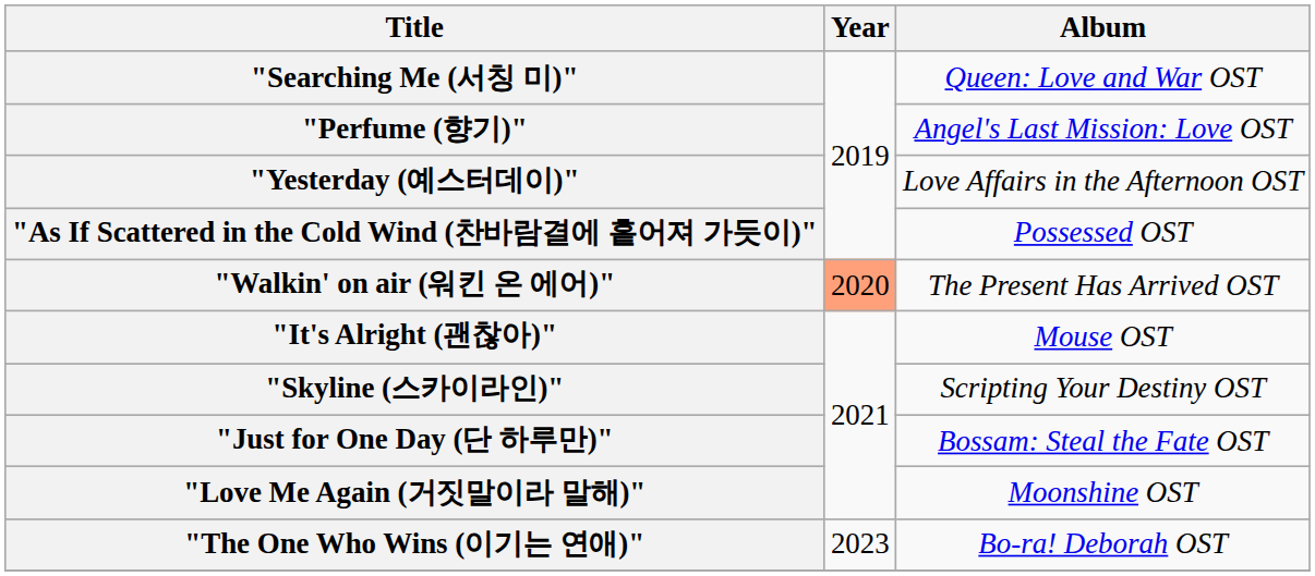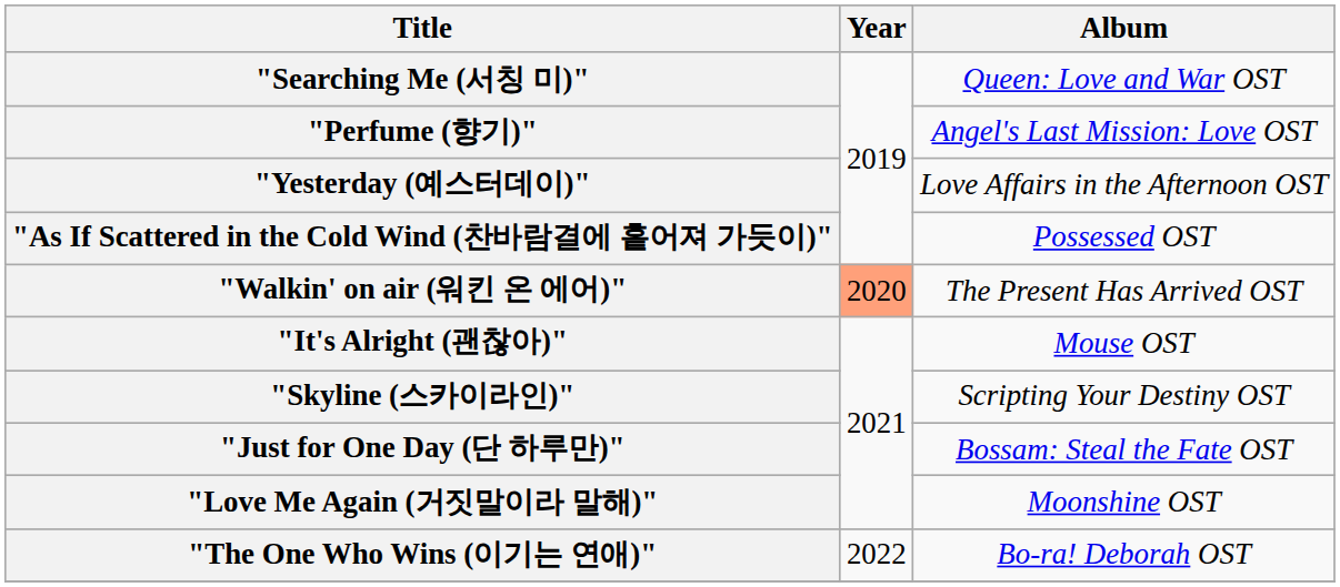 <table class="wikitable plainrowheaders" style="text-align:center;">
 <tr>
 <th scope="col">Title</th>
 <th scope="col">Year</th>
 <th scope="col">Album</th>
 </tr>
 <tr>
 <th scope="row">"Searching Me (서칭 미)"</th>
 <td rowspan="4">2019</td>
 <td><em><a href='#'>Queen: Love and War</a> OST</em></td>
 </tr>
 <tr>
 <th scope="row">"Perfume (향기)"</th>
 <td><em><a href='#'>Angel's Last Mission: Love</a> OST</em></td>
 </tr>
 <tr>
 <th scope="row">"Yesterday (예스터데이)"</th>
 <td><em>Love Affairs in the Afternoon OST</em></td>
 </tr>
 <tr>
 <th scope="row">"As If Scattered in the Cold Wind (찬바람결에 흩어져 가듯이)"</th>
 <td><em><a href='#'>Possessed</a> OST</em></td>
 </tr>
 <tr>
 <th scope="row">"Walkin' on air (워킨 온 에어)"</th>
 <td rowspan="1" style="background: lightsalmon;">2020</td>
 <td><em>The Present Has Arrived OST</em></td>
 </tr>
 <tr>
 <th scope="row">"It's Alright (괜찮아)"</th>
 <td rowspan="4">2021</td>
 <td><em><a href='#'>Mouse</a> OST</em></td>
 </tr>
 <tr>
 <th scope="row">"Skyline (스카이라인)"</th>
 <td><em>Scripting Your Destiny OST</em></td>
 </tr>
 <tr>
 <th scope="row">"Just for One Day (단 하루만)"</th>
 <td><em><a href='#'>Bossam: Steal the Fate</a> OST</em></td>
 </tr>
 <tr>
 <th scope="row">"Love Me Again (거짓말이라 말해)"</th>
 <td><em><a href='#'>Moonshine</a> OST</em></td>
 </tr>
 <tr>
 <th scope="row">"The One Who Wins (이기는 연애)"</th>
-<td rowspan="1">2023</td>
+<td rowspan="1">2022</td>
 <td><em><a href='#'>Bo-ra! Deborah</a> OST</em></td>
 </tr>
 <tr>
 </tr>
 </table>
